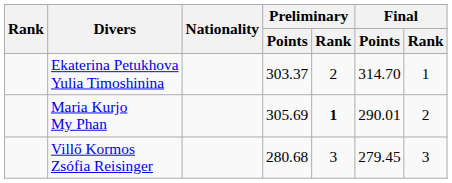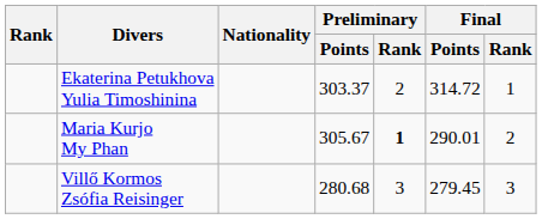 <table class="wikitable sortable" style="text-align:center">
 <tr>
 <th rowspan=2>Rank</th>
 <th rowspan=2>Divers</th>
 <th rowspan=2>Nationality</th>
 <th colspan="2">Preliminary</th>
 <th colspan="2">Final</th>
 </tr>
 <tr>
 <th>Points</th>
 <th>Rank</th>
 <th>Points</th>
 <th>Rank</th>
 </tr>
 <tr>
 <td></td>
 <td align=left><a href='#'>Ekaterina Petukhova</a><br><a href='#'>Yulia Timoshinina</a></td>
 <td align=left></td>
 <td>303.37</td>
 <td>2</td>
-<td>314.70</td>
+<td>314.72</td>
 <td>1</td>
 </tr>
 <tr>
 <td></td>
 <td align=left><a href='#'>Maria Kurjo</a><br><a href='#'>My Phan</a></td>
 <td align=left></td>
-<td>305.69</td>
+<td>305.67</td>
 <td><strong>1</strong></td>
 <td>290.01</td>
 <td>2</td>
 </tr>
 <tr>
 <td></td>
 <td align=left><a href='#'>Villő Kormos</a><br><a href='#'>Zsófia Reisinger</a></td>
 <td align=left></td>
 <td>280.68</td>
 <td>3</td>
 <td>279.45</td>
 <td>3</td>
 </tr>
 </table>
